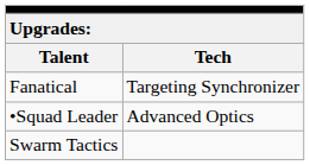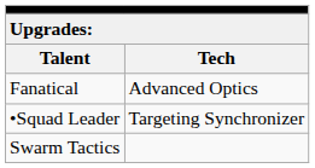 <table class="wikitable sortable">
 <tr style="background:#000000;">
 <td colspan="8"></td>
 </tr>
 <tr style="background:#f0f0f0;">
 <td colspan="8"><strong>Upgrades:</strong></td>
 </tr>
 <tr style="background:#f0f0f0;">
 <th>Talent</th>
 <th>Tech</th>
 </tr>
 <tr>
 <td>Fanatical</td>
-<td>Targeting Synchronizer</td>
+<td>Advanced Optics</td>
 </tr>
 <tr>
 <td>•Squad Leader</td>
-<td>Advanced Optics</td>
+<td>Targeting Synchronizer</td>
 </tr>
 <tr>
 <td>Swarm Tactics</td>
 <td></td>
 </tr>
 </table>
